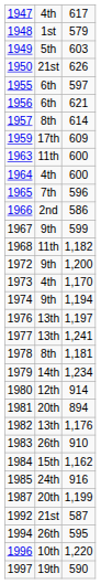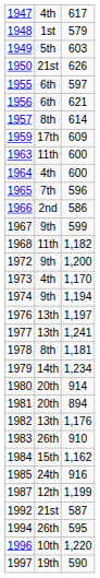 <table class="wikitable">
 <tr align="center">
 <td><a href='#'>1947</a></td>
 <td>4th</td>
 <td>617</td>
 </tr>
 <tr align="center">
 <td><a href='#'>1948</a></td>
 <td>1st</td>
 <td>579</td>
 </tr>
 <tr align="center">
 <td><a href='#'>1949</a></td>
 <td>5th</td>
 <td>603</td>
 </tr>
 <tr align="center">
 <td><a href='#'>1950</a></td>
 <td>21st</td>
 <td>626</td>
 </tr>
 <tr align="center">
 <td><a href='#'>1955</a></td>
 <td>6th</td>
 <td>597</td>
 </tr>
 <tr align="center">
 <td><a href='#'>1956</a></td>
 <td>6th</td>
 <td>621</td>
 </tr>
 <tr align="center">
 <td><a href='#'>1957</a></td>
 <td>8th</td>
 <td>614</td>
 </tr>
 <tr align="center">
 <td><a href='#'>1959</a></td>
 <td>17th</td>
 <td>609</td>
 </tr>
 <tr align="center">
 <td><a href='#'>1963</a></td>
 <td>11th</td>
 <td>600</td>
 </tr>
 <tr align="center">
 <td><a href='#'>1964</a></td>
 <td>4th</td>
 <td>600</td>
 </tr>
 <tr align="center">
 <td><a href='#'>1965</a></td>
 <td>7th</td>
 <td>596</td>
 </tr>
 <tr align="center">
 <td><a href='#'>1966</a></td>
 <td>2nd</td>
 <td>586</td>
 </tr>
 <tr align="center">
 <td 1967 NCAA University Division Golf Championship>1967</td>
 <td>9th</td>
 <td>599</td>
 </tr>
 <tr align="center">
 <td 1968 NCAA University Division Golf Championship>1968</td>
 <td>11th</td>
 <td>1,182</td>
 </tr>
 <tr align="center">
 <td 1972 NCAA University Division Golf Championship>1972</td>
 <td>9th</td>
 <td>1,200</td>
 </tr>
 <tr align="center">
 <td 1973 NCAA University Division Golf Championship>1973</td>
 <td>4th</td>
 <td>1,170</td>
 </tr>
 <tr align="center">
 <td 1974 NCAA Division I Golf Championship>1974</td>
 <td>9th</td>
 <td>1,194</td>
 </tr>
 <tr align="center">
 <td 1976 NCAA Division I Golf Championship>1976</td>
 <td>13th</td>
 <td>1,197</td>
 </tr>
 <tr align="center">
 <td 1977 NCAA Division I Golf Championship>1977</td>
 <td>13th</td>
 <td>1,241</td>
 </tr>
 <tr align="center">
 <td 1978 NCAA Division I Golf Championship>1978</td>
 <td>8th</td>
 <td>1,181</td>
 </tr>
 <tr align="center">
 <td 1979 NCAA Division I Golf Championship>1979</td>
 <td>14th</td>
 <td>1,234</td>
 </tr>
 <tr align="center">
 <td 1980 NCAA Division I Golf Championship>1980</td>
-<td>12th</td>
+<td>20th</td>
 <td>914</td>
 </tr>
 <tr align="center">
 <td 1981 NCAA Division I Men's Golf Championship>1981</td>
 <td>20th</td>
 <td>894</td>
 </tr>
 <tr align="center">
 <td 1982 NCAA Division I Men's Golf Championship>1982</td>
 <td>13th</td>
 <td>1,176</td>
 </tr>
 <tr align="center">
 <td 1983 NCAA Division I Men's Golf Championship>1983</td>
 <td>26th</td>
 <td>910</td>
 </tr>
 <tr align="center">
 <td 1984 NCAA Division I Men's Golf Championship>1984</td>
 <td>15th</td>
 <td>1,162</td>
 </tr>
 <tr align="center">
 <td 1985 NCAA Division I Men's Golf Championship>1985</td>
 <td>24th</td>
 <td>916</td>
 </tr>
 <tr align="center">
 <td 1987 NCAA Division I Men's Golf Championship>1987</td>
-<td>20th</td>
+<td>12th</td>
 <td>1,199</td>
 </tr>
 <tr align="center">
 <td 1992 NCAA Division I Men's Golf Championship>1992</td>
 <td>21st</td>
 <td>587</td>
 </tr>
 <tr align="center">
 <td 1994 NCAA Division I Men's Golf Championship>1994</td>
 <td>26th</td>
 <td>595</td>
 </tr>
 <tr align="center">
 <td><a href='#'>1996</a></td>
 <td>10th</td>
 <td>1,220</td>
 </tr>
 <tr align="center">
 <td 1997 NCAA Division I Men's Golf Championship>1997</td>
 <td>19th</td>
 <td>590</td>
 </tr>
 </table>
